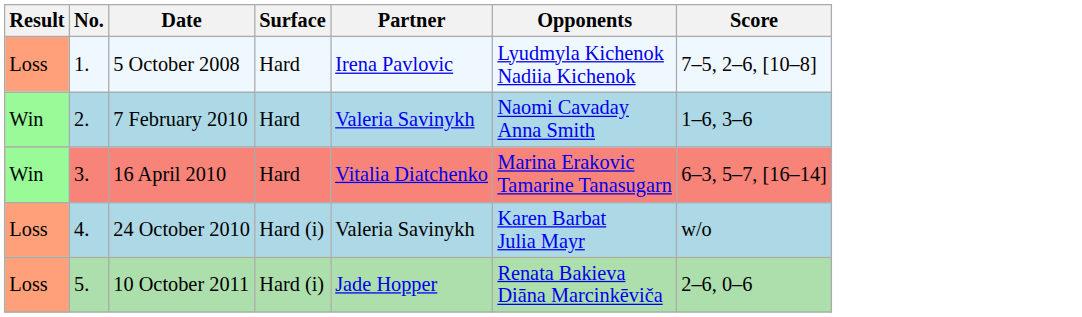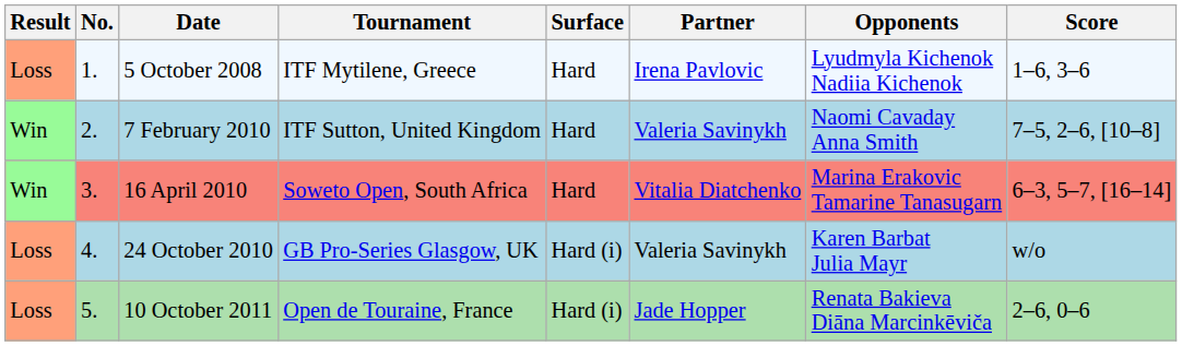 <table class="sortable wikitable">
 <tr>
 <th>Result</th>
 <th>No.</th>
 <th>Date</th>
+<th>Tournament</th>
 <th>Surface</th>
 <th>Partner</th>
 <th>Opponents</th>
 <th class="unsortable">Score</th>
 </tr>
 <tr bgcolor="#f0f8ff">
 <td bgcolor="FFA07A">Loss</td>
 <td>1.</td>
 <td>5 October 2008</td>
+<td>ITF Mytilene, Greece</td>
 <td>Hard</td>
 <td> <a href='#'>Irena Pavlovic</a></td>
 <td> <a href='#'>Lyudmyla Kichenok</a> <br>  <a href='#'>Nadiia Kichenok</a></td>
-<td>7–5, 2–6, [10–8]</td>
+<td>1–6, 3–6</td>
 </tr>
 <tr bgcolor="lightblue">
 <td bgcolor="98FB98">Win</td>
 <td>2.</td>
 <td>7 February 2010</td>
+<td>ITF Sutton, United Kingdom</td>
 <td>Hard</td>
 <td> <a href='#'>Valeria Savinykh</a></td>
 <td> <a href='#'>Naomi Cavaday</a> <br>  <a href='#'>Anna Smith</a></td>
-<td>1–6, 3–6</td>
+<td>7–5, 2–6, [10–8]</td>
 </tr>
 <tr bgcolor="#F88379">
 <td bgcolor="98FB98">Win</td>
 <td>3.</td>
 <td>16 April 2010</td>
+<td><a href='#'>Soweto Open</a>, South Africa</td>
 <td>Hard</td>
 <td> <a href='#'>Vitalia Diatchenko</a></td>
 <td> <a href='#'>Marina Erakovic</a> <br>  <a href='#'>Tamarine Tanasugarn</a></td>
 <td>6–3, 5–7, [16–14]</td>
 </tr>
 <tr bgcolor="lightblue">
 <td bgcolor="FFA07A">Loss</td>
 <td>4.</td>
 <td>24 October 2010</td>
+<td><a href='#'>GB Pro-Series Glasgow</a>, UK</td>
 <td>Hard (i)</td>
 <td> Valeria Savinykh</td>
 <td> <a href='#'>Karen Barbat</a> <br>  <a href='#'>Julia Mayr</a></td>
 <td>w/o</td>
 </tr>
 <tr bgcolor="#ADDFAD">
 <td bgcolor="FFA07A">Loss</td>
 <td>5.</td>
 <td>10 October 2011</td>
+<td><a href='#'>Open de Touraine</a>, France</td>
 <td>Hard (i)</td>
 <td> <a href='#'>Jade Hopper</a></td>
 <td> <a href='#'>Renata Bakieva</a> <br>  <a href='#'>Diāna Marcinkēviča</a></td>
 <td>2–6, 0–6</td>
 </tr>
 </table>
